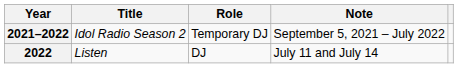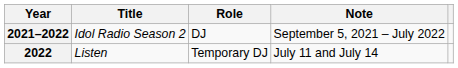 <table class="wikitable plainrowheaders sortable nowrap">
 <tr>
 <th scope="col">Year</th>
 <th scope="col">Title</th>
 <th scope="col">Role</th>
 <th scope="col">Note</th>
 <th scope="col" class="unsortable"></th>
 </tr>
 <tr>
 <th scope="row">2021–2022</th>
 <td><em>Idol Radio Season 2</em></td>
-<td>Temporary DJ</td>
+<td>DJ</td>
 <td>September 5, 2021 – July 2022</td>
 <td></td>
 </tr>
 <tr>
 <th scope="row">2022</th>
 <td><em>Listen</em></td>
-<td>DJ</td>
+<td>Temporary DJ</td>
 <td>July 11 and July 14</td>
 <td></td>
 </tr>
 </table>
